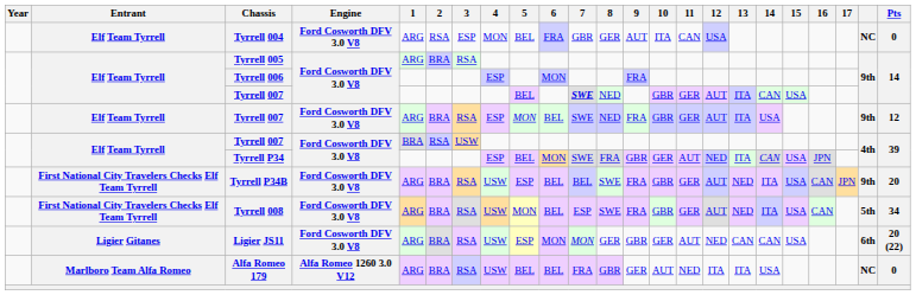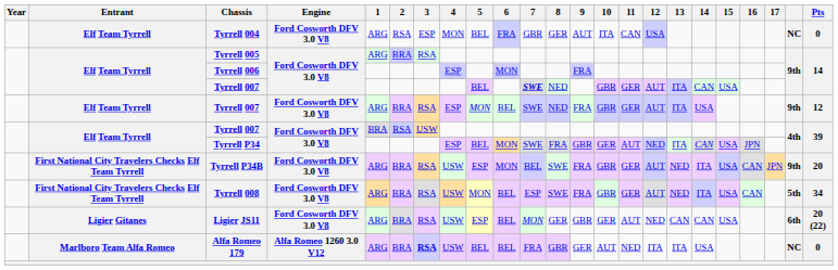 <table class="wikitable" style="text-align:center; font-size:90%">
 <tr>
 <th>Year</th>
 <th>Entrant</th>
 <th>Chassis</th>
 <th>Engine</th>
 <th>1</th>
 <th>2</th>
 <th>3</th>
 <th>4</th>
 <th>5</th>
 <th>6</th>
 <th>7</th>
 <th>8</th>
 <th>9</th>
 <th>10</th>
 <th>11</th>
 <th>12</th>
 <th>13</th>
 <th>14</th>
 <th>15</th>
 <th>16</th>
 <th>17</th>
 <th></th>
 <th><a href='#'>Pts</a></th>
 </tr>
 <tr>
 <td></td>
 <th><a href='#'>Elf</a> <a href='#'>Team Tyrrell</a></th>
 <th><a href='#'>Tyrrell</a> <a href='#'>004</a></th>
 <th><a href='#'>Ford Cosworth DFV</a> 3.0 <a href='#'>V8</a></th>
 <td><a href='#'>ARG</a></td>
 <td><a href='#'>RSA</a></td>
 <td><a href='#'>ESP</a></td>
 <td><a href='#'>MON</a></td>
 <td><a href='#'>BEL</a></td>
 <td style="background:#cfcfff;"><a href='#'>FRA</a><br></td>
 <td><a href='#'>GBR</a></td>
 <td><a href='#'>GER</a></td>
 <td><a href='#'>AUT</a></td>
 <td><a href='#'>ITA</a></td>
 <td><a href='#'>CAN</a></td>
 <td style="background:#cfcfff;"><a href='#'>USA</a><br></td>
 <td></td>
 <td></td>
 <td></td>
 <td></td>
 <td></td>
 <th>NC</th>
 <th>0</th>
 </tr>
 <tr>
 <td rowspan=3></td>
 <th rowspan=3><a href='#'>Elf</a> <a href='#'>Team Tyrrell</a></th>
 <th><a href='#'>Tyrrell</a> <a href='#'>005</a></th>
 <th rowspan=3><a href='#'>Ford Cosworth DFV</a> 3.0 <a href='#'>V8</a></th>
 <td style="background:#dfffdf;"><a href='#'>ARG</a><br></td>
 <td style="background:#cfcfff;"><a href='#'>BRA</a><br></td>
 <td style="background:#dfffdf;"><a href='#'>RSA</a><br></td>
 <td></td>
 <td></td>
 <td></td>
 <td></td>
 <td></td>
 <td></td>
 <td></td>
 <td></td>
 <td></td>
 <td></td>
 <td></td>
 <td></td>
 <td></td>
 <td></td>
 <th rowspan=3>9th</th>
 <th rowspan=3>14</th>
 </tr>
 <tr>
 <th><a href='#'>Tyrrell</a> <a href='#'>006</a></th>
 <td></td>
 <td></td>
 <td></td>
 <td style="background:#cfcfff;"><a href='#'>ESP</a><br></td>
 <td></td>
 <td style="background:#cfcfff;"><a href='#'>MON</a><br></td>
 <td></td>
 <td></td>
 <td style="background:#cfcfff;"><a href='#'>FRA</a><br></td>
 <td></td>
 <td></td>
 <td></td>
 <td></td>
 <td></td>
 <td></td>
 <td></td>
 <td></td>
 </tr>
 <tr>
 <th><a href='#'>Tyrrell</a> <a href='#'>007</a></th>
 <td></td>
 <td></td>
 <td></td>
 <td></td>
 <td style="background:#efcfff;"><a href='#'>BEL</a><br></td>
 <td></td>
 <td style="background:#dfdfdf;"><strong><em><a href='#'>SWE</a></em></strong><br></td>
 <td style="background:#dfffdf;"><a href='#'>NED</a><br></td>
 <td></td>
 <td style="background:#efcfff;"><a href='#'>GBR</a><br></td>
 <td style="background:#efcfff;"><a href='#'>GER</a><br></td>
 <td style="background:#efcfff;"><a href='#'>AUT</a><br></td>
 <td style="background:#cfcfff;"><a href='#'>ITA</a><br></td>
 <td style="background:#dfffdf;"><a href='#'>CAN</a><br></td>
 <td style="background:#dfffdf;"><a href='#'>USA</a><br></td>
 <td></td>
 <td></td>
 </tr>
 <tr>
 <td></td>
 <th><a href='#'>Elf</a> <a href='#'>Team Tyrrell</a></th>
 <th><a href='#'>Tyrrell</a> <a href='#'>007</a></th>
 <th><a href='#'>Ford Cosworth DFV</a> 3.0 <a href='#'>V8</a></th>
 <td style="background:#dfffdf;"><a href='#'>ARG</a><br></td>
 <td style="background:#efcfff;"><a href='#'>BRA</a><br></td>
 <td style="background:#ffdf9f;"><a href='#'>RSA</a><br></td>
 <td style="background:#efcfff;"><a href='#'>ESP</a><br></td>
 <td style="background:#dfffdf;"><em><a href='#'>MON</a></em><br></td>
 <td style="background:#dfffdf;"><a href='#'>BEL</a><br></td>
 <td style="background:#cfcfff;"><a href='#'>SWE</a><br></td>
 <td style="background:#cfcfff;"><a href='#'>NED</a><br></td>
 <td style="background:#dfffdf;"><a href='#'>FRA</a><br></td>
 <td style="background:#cfcfff;"><a href='#'>GBR</a><br></td>
 <td style="background:#cfcfff;"><a href='#'>GER</a><br></td>
 <td style="background:#cfcfff;"><a href='#'>AUT</a><br></td>
 <td style="background:#cfcfff;"><a href='#'>ITA</a><br></td>
 <td style="background:#efcfff;"><a href='#'>USA</a><br></td>
 <td></td>
 <td></td>
 <td></td>
 <th>9th</th>
 <th>12</th>
 </tr>
 <tr>
 <td rowspan=2></td>
 <th rowspan=2><a href='#'>Elf</a> <a href='#'>Team Tyrrell</a></th>
 <th><a href='#'>Tyrrell</a> <a href='#'>007</a></th>
 <th rowspan=2><a href='#'>Ford Cosworth DFV</a> 3.0 <a href='#'>V8</a></th>
 <td style="background:#dfdfdf;"><a href='#'>BRA</a><br></td>
 <td style="background:#cfcfff;"><a href='#'>RSA</a><br></td>
 <td style="background:#ffdf9f;"><a href='#'>USW</a><br></td>
 <td></td>
 <td></td>
 <td></td>
 <td></td>
 <td></td>
 <td></td>
 <td></td>
 <td></td>
 <td></td>
 <td></td>
 <td></td>
 <td></td>
 <td></td>
 <td></td>
 <th rowspan=2>4th</th>
 <th rowspan=2>39</th>
 </tr>
 <tr>
 <th><a href='#'>Tyrrell</a> <a href='#'>P34</a></th>
 <td></td>
 <td></td>
 <td></td>
 <td style="background:#efcfff;"><a href='#'>ESP</a><br></td>
 <td style="background:#efcfff;"><a href='#'>BEL</a><br></td>
 <td style="background:#ffdf9f;"><a href='#'>MON</a><br></td>
 <td style="background:#dfdfdf;"><a href='#'>SWE</a><br></td>
 <td style="background:#dfdfdf;"><a href='#'>FRA</a><br></td>
 <td style="background:#efcfff;"><a href='#'>GBR</a><br></td>
 <td style="background:#efcfff;"><a href='#'>GER</a><br></td>
 <td style="background:#efcfff;"><a href='#'>AUT</a><br></td>
 <td style="background:#cfcfff;"><a href='#'>NED</a><br></td>
 <td style="background:#dfffdf;"><a href='#'>ITA</a><br></td>
 <td style="background:#dfdfdf;"><em><a href='#'>CAN</a></em><br></td>
 <td style="background:#efcfff;"><a href='#'>USA</a><br></td>
 <td style="background:#dfdfdf;"><a href='#'>JPN</a><br></td>
 <td></td>
 </tr>
 <tr>
 <td></td>
 <th><a href='#'>First National City Travelers Checks</a> <a href='#'>Elf</a> <a href='#'>Team Tyrrell</a></th>
 <th><a href='#'>Tyrrell</a> <a href='#'>P34B</a></th>
 <th><a href='#'>Ford Cosworth DFV</a> 3.0 <a href='#'>V8</a></th>
 <td style="background:#efcfff;"><a href='#'>ARG</a><br></td>
 <td style="background:#efcfff;"><a href='#'>BRA</a><br></td>
 <td style="background:#ffdf9f;"><a href='#'>RSA</a><br></td>
 <td style="background:#dfffdf;"><a href='#'>USW</a><br></td>
 <td style="background:#efcfff;"><a href='#'>ESP</a><br></td>
-<td style="background:#efcfff;"><a href='#'>BEL</a><br></td>
+<td style="background:#efcfff;"><a href='#'>MON</a><br></td>
 <td style="background:#cfcfff;"><a href='#'>BEL</a><br></td>
 <td style="background:#dfffdf;"><a href='#'>SWE</a><br></td>
 <td style="background:#efcfff;"><a href='#'>FRA</a><br></td>
 <td style="background:#efcfff;"><a href='#'>GBR</a><br></td>
 <td style="background:#efcfff;"><a href='#'>GER</a><br></td>
 <td style="background:#cfcfff;"><a href='#'>AUT</a><br></td>
 <td style="background:#efcfff;"><a href='#'>NED</a><br></td>
 <td style="background:#efcfff;"><a href='#'>ITA</a><br></td>
 <td style="background:#cfcfff;"><a href='#'>USA</a><br></td>
 <td style="background:#dfdfdf;"><a href='#'>CAN</a><br></td>
 <td style="background:#ffdf9f;"><a href='#'>JPN</a><br></td>
 <th>9th</th>
 <th>20</th>
 </tr>
 <tr>
 <td></td>
 <th><a href='#'>First National City Travelers Checks</a> <a href='#'>Elf</a> <a href='#'>Team Tyrrell</a></th>
 <th><a href='#'>Tyrrell</a> <a href='#'>008</a></th>
 <th><a href='#'>Ford Cosworth DFV</a> 3.0 <a href='#'>V8</a></th>
 <td style="background:#ffdf9f;"><a href='#'>ARG</a><br></td>
 <td style="background:#efcfff;"><a href='#'>BRA</a><br></td>
 <td style="background:#dfdfdf;"><a href='#'>RSA</a><br></td>
 <td style="background:#ffdf9f;"><a href='#'>USW</a><br></td>
 <td style="background:#ffffbf;"><a href='#'>MON</a><br></td>
 <td style="background:#efcfff;"><a href='#'>BEL</a><br></td>
 <td style="background:#efcfff;"><a href='#'>ESP</a><br></td>
 <td style="background:#efcfff;"><a href='#'>SWE</a><br></td>
 <td style="background:#efcfff;"><a href='#'>FRA</a><br></td>
 <td style="background:#dfffdf;"><a href='#'>GBR</a><br></td>
 <td style="background:#efcfff;"><a href='#'>GER</a><br></td>
 <td style="background:#dfdfdf;"><a href='#'>AUT</a><br></td>
 <td style="background:#efcfff;"><a href='#'>NED</a><br></td>
 <td style="background:#cfcfff;"><a href='#'>ITA</a><br></td>
 <td style="background:#efcfff;"><a href='#'>USA</a><br></td>
 <td style="background:#dfffdf;"><a href='#'>CAN</a><br></td>
 <td></td>
 <th>5th</th>
 <th>34</th>
 </tr>
 <tr>
 <td></td>
 <th><a href='#'>Ligier</a> <a href='#'>Gitanes</a></th>
 <th><a href='#'>Ligier</a> <a href='#'>JS11</a></th>
 <th><a href='#'>Ford Cosworth DFV</a> 3.0 <a href='#'>V8</a></th>
 <td style="background:#dfffdf;"><a href='#'>ARG</a><br></td>
 <td style="background:#dfdfdf;"><a href='#'>BRA</a><br></td>
 <td style="background:#efcfff;"><a href='#'>RSA</a><br></td>
 <td style="background:#dfffdf;"><a href='#'>USW</a><br></td>
 <td style="background:#ffffbf;"><a href='#'>ESP</a><br></td>
-<td style="background:#efcfff;"><a href='#'>MON</a><br></td>
+<td style="background:#efcfff;"><a href='#'>BEL</a><br></td>
 <td style="background:#dfffdf;"><em><a href='#'>MON</a></em><br></td>
 <td><a href='#'>GER</a></td>
 <td><a href='#'>GBR</a></td>
 <td><a href='#'>GER</a></td>
 <td><a href='#'>AUT</a></td>
 <td><a href='#'>NED</a></td>
 <td><a href='#'>CAN</a></td>
 <td><a href='#'>CAN</a></td>
 <td><a href='#'>USA</a></td>
 <td></td>
 <td></td>
 <th>6th</th>
 <th>20 (22)</th>
 </tr>
 <tr>
 <td></td>
 <th><a href='#'>Marlboro</a> <a href='#'>Team Alfa Romeo</a></th>
 <th><a href='#'>Alfa Romeo</a> <a href='#'>179</a></th>
 <th><a href='#'>Alfa Romeo</a> 1260 3.0 <a href='#'>V12</a></th>
 <td style="background:#efcfff;"><a href='#'>ARG</a><br></td>
 <td style="background:#efcfff;"><a href='#'>BRA</a><br></td>
-<td style="background:#cfcfff;"><a href='#'>RSA</a><br></td>
+<td style="background:#cfcfff;"><strong><a href='#'>RSA</a><br></strong></td>
 <td style="background:#efcfff;"><a href='#'>USW</a><br></td>
 <td style="background:#efcfff;"><a href='#'>BEL</a><br></td>
 <td style="background:#efcfff;"><a href='#'>BEL</a><br></td>
 <td style="background:#efcfff;"><a href='#'>FRA</a><br></td>
 <td style="background:#efcfff;"><a href='#'>GBR</a><br></td>
 <td><a href='#'>GER</a></td>
 <td><a href='#'>AUT</a></td>
 <td><a href='#'>NED</a></td>
 <td><a href='#'>ITA</a></td>
 <td><a href='#'>ITA</a></td>
 <td><a href='#'>USA</a></td>
 <td></td>
 <td></td>
 <td></td>
 <th>NC</th>
 <th>0</th>
 </tr>
 <tr>
 <th colspan="23"></th>
 </tr>
 </table>
